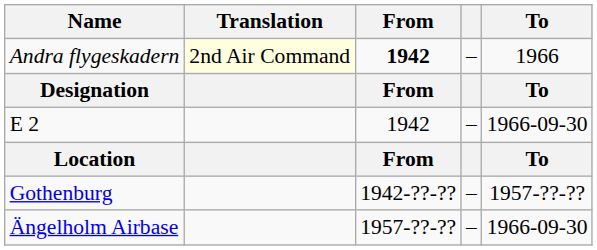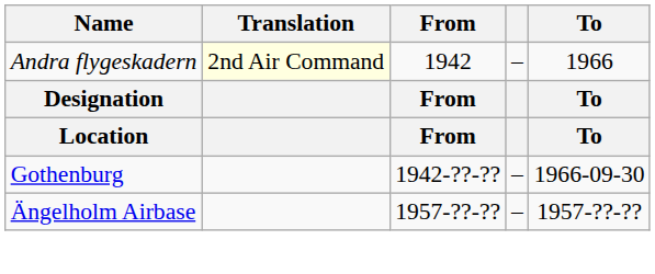 <table class="wikitable">
 <tr>
 <th style="font-weight:bold;">Name</th>
 <th style="font-weight:bold;">Translation</th>
 <th style="text-align: center; font-weight:bold;">From</th>
 <th></th>
 <th style="text-align: center; font-weight:bold;">To</th>
 </tr>
 <tr>
 <td style="font-style:italic;">Andra flygeskadern</td>
 <td style="background: lightyellow;">2nd Air Command</td>
-<td style="text-align: center;"><strong>1942</strong></td>
+<td style="text-align: center;">1942</td>
 <td style="text-align: center;">–</td>
 <td style="text-align: center;">1966</td>
 </tr>
 <tr>
 <th style="font-weight:bold;">Designation</th>
 <th style="font-weight:bold;"></th>
 <th style="text-align: center; font-weight:bold;">From</th>
 <th></th>
 <th style="text-align: center; font-weight:bold;">To</th>
-</tr>
-<tr>
-<td>E 2</td>
-<td></td>
-<td style="text-align: center;">1942</td>
-<td style="text-align: center;">–</td>
-<td style="text-align: center;">1966-09-30</td>
 </tr>
 <tr>
 <th style="font-weight:bold;">Location</th>
 <th style="font-weight:bold;"></th>
 <th style="text-align: center; font-weight:bold;">From</th>
 <th></th>
 <th style="text-align: center; font-weight:bold;">To</th>
 </tr>
 <tr>
 <td><a href='#'>Gothenburg</a></td>
 <td></td>
 <td style="text-align: center;">1942-??-??</td>
 <td style="text-align: center;">–</td>
-<td style="text-align: center;">1957-??-??</td>
+<td style="text-align: center;">1966-09-30</td>
 </tr>
 <tr>
 <td><a href='#'>Ängelholm Airbase</a></td>
 <td></td>
 <td style="text-align: center;">1957-??-??</td>
 <td style="text-align: center;">–</td>
-<td style="text-align: center;">1966-09-30</td>
+<td style="text-align: center;">1957-??-??</td>
 </tr>
 </table>
